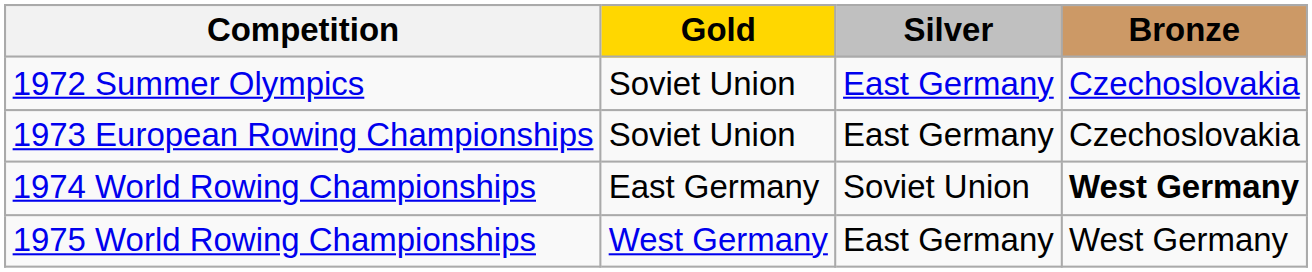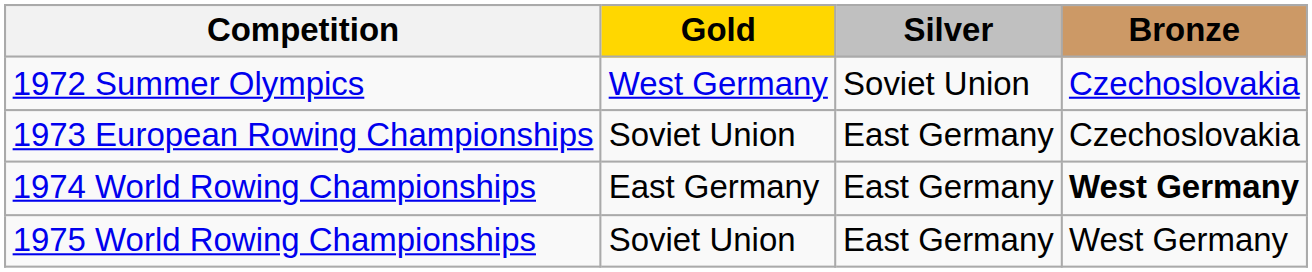 <table class="wikitable">
 <tr>
 <th>Competition</th>
 <th style="background-color:gold">Gold</th>
 <th style="background-color:silver">Silver</th>
 <th style="background-color:#cc9966">Bronze</th>
 </tr>
 <tr>
 <td align=left><a href='#'>1972 Summer Olympics</a></td>
+<td align=left><a href='#'>West Germany</a></td>
 <td>Soviet Union</td>
-<td align=left><a href='#'>East Germany</a></td>
 <td align=left><a href='#'>Czechoslovakia</a></td>
 </tr>
 <tr>
 <td align=left><a href='#'>1973 European Rowing Championships</a></td>
 <td>Soviet Union</td>
 <td>East Germany</td>
 <td>Czechoslovakia</td>
 </tr>
 <tr>
 <td align=left><a href='#'>1974 World Rowing Championships</a></td>
 <td>East Germany</td>
-<td>Soviet Union</td>
+<td>East Germany</td>
 <td><strong>West Germany</strong></td>
 </tr>
 <tr>
 <td align=left><a href='#'>1975 World Rowing Championships</a></td>
-<td align=left><a href='#'>West Germany</a></td>
+<td>Soviet Union</td>
 <td>East Germany</td>
 <td>West Germany</td>
 </tr>
 </table>
